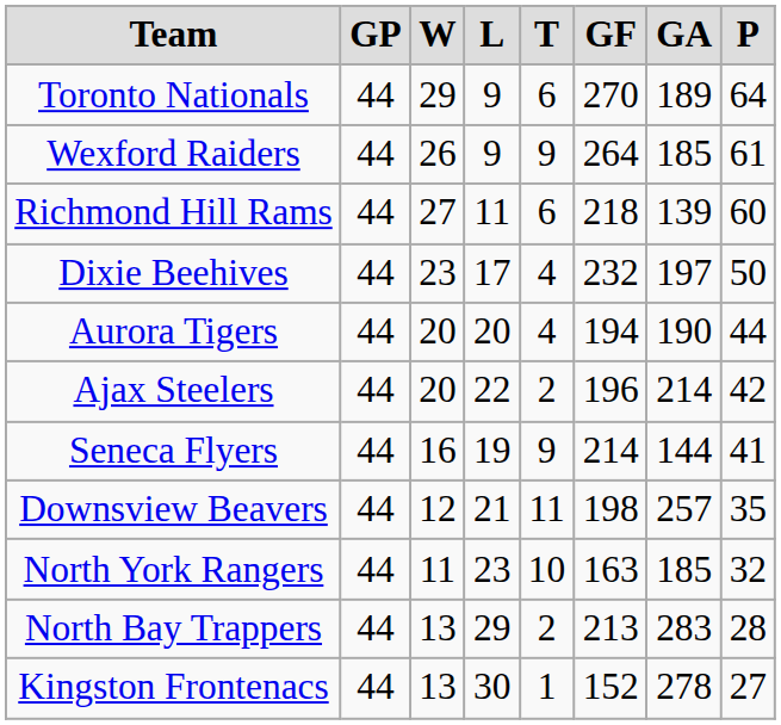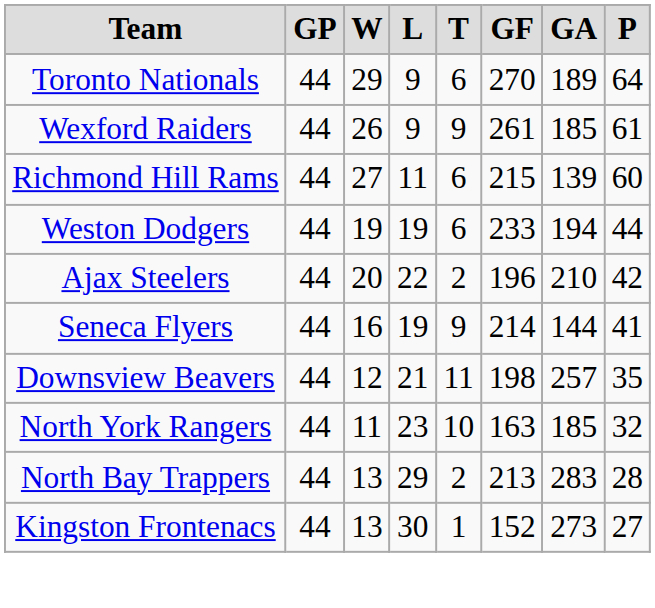 <table class="wikitable">
 <tr align="center"  bgcolor="#dddddd">
 <td><strong>Team</strong></td>
 <td><strong>GP</strong></td>
 <td><strong>W</strong></td>
 <td><strong>L</strong></td>
 <td><strong>T</strong></td>
 <td><strong>GF</strong></td>
 <td><strong>GA</strong></td>
 <td><strong>P</strong></td>
 </tr>
 <tr align="center">
 <td><a href='#'>Toronto Nationals</a></td>
 <td>44</td>
 <td>29</td>
 <td>9</td>
 <td>6</td>
 <td>270</td>
 <td>189</td>
 <td>64</td>
 </tr>
 <tr align="center">
 <td><a href='#'>Wexford Raiders</a></td>
 <td>44</td>
 <td>26</td>
 <td>9</td>
 <td>9</td>
-<td>264</td>
+<td>261</td>
 <td>185</td>
 <td>61</td>
 </tr>
 <tr align="center">
 <td><a href='#'>Richmond Hill Rams</a></td>
 <td>44</td>
 <td>27</td>
 <td>11</td>
 <td>6</td>
-<td>218</td>
+<td>215</td>
 <td>139</td>
 <td>60</td>
 </tr>
 <tr align="center">
-<td><a href='#'>Dixie Beehives</a></td>
+<td><a href='#'>Weston Dodgers</a></td>
 <td>44</td>
-<td>23</td>
-<td>17</td>
-<td>4</td>
-<td>232</td>
-<td>197</td>
-<td>50</td>
-</tr>
-<tr align="center">
-<td><a href='#'>Aurora Tigers</a></td>
-<td>44</td>
-<td>20</td>
-<td>20</td>
-<td>4</td>
+<td>19</td>
+<td>19</td>
+<td>6</td>
+<td>233</td>
 <td>194</td>
-<td>190</td>
 <td>44</td>
 </tr>
 <tr align="center">
 <td><a href='#'>Ajax Steelers</a></td>
 <td>44</td>
 <td>20</td>
 <td>22</td>
 <td>2</td>
 <td>196</td>
-<td>214</td>
+<td>210</td>
 <td>42</td>
 </tr>
 <tr align="center">
 <td><a href='#'>Seneca Flyers</a></td>
 <td>44</td>
 <td>16</td>
 <td>19</td>
 <td>9</td>
 <td>214</td>
 <td>144</td>
 <td>41</td>
 </tr>
 <tr align="center">
 <td><a href='#'>Downsview Beavers</a></td>
 <td>44</td>
 <td>12</td>
 <td>21</td>
 <td>11</td>
 <td>198</td>
 <td>257</td>
 <td>35</td>
 </tr>
 <tr align="center">
 <td><a href='#'>North York Rangers</a></td>
 <td>44</td>
 <td>11</td>
 <td>23</td>
 <td>10</td>
 <td>163</td>
 <td>185</td>
 <td>32</td>
 </tr>
 <tr align="center">
 <td><a href='#'>North Bay Trappers</a></td>
 <td>44</td>
 <td>13</td>
 <td>29</td>
 <td>2</td>
 <td>213</td>
 <td>283</td>
 <td>28</td>
 </tr>
 <tr align="center">
 <td><a href='#'>Kingston Frontenacs</a></td>
 <td>44</td>
 <td>13</td>
 <td>30</td>
 <td>1</td>
 <td>152</td>
-<td>278</td>
+<td>273</td>
 <td>27</td>
 </tr>
 </table>
